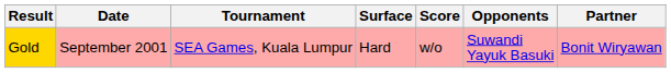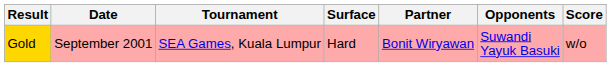 <table class="sortable wikitable">
 <tr>
 <th>Result</th>
 <th>Date</th>
 <th>Tournament</th>
 <th>Surface</th>
+<th class="unsortable">Partner</th>
+<th class="unsortable">Opponents</th>
 <th class="unsortable">Score</th>
-<th class="unsortable">Opponents</th>
-<th class="unsortable">Partner</th>
 </tr>
 <tr style="background:#FFAAAA">
 <td style="background:gold;">Gold</td>
 <td>September 2001</td>
 <td style="background:#FFAAAA"><a href='#'>SEA Games</a>, Kuala Lumpur</td>
 <td>Hard</td>
+<td> <a href='#'>Bonit Wiryawan</a></td>
+<td> <a href='#'>Suwandi</a> <br>  <a href='#'>Yayuk Basuki</a></td>
 <td>w/o</td>
-<td> <a href='#'>Suwandi</a> <br>  <a href='#'>Yayuk Basuki</a></td>
-<td> <a href='#'>Bonit Wiryawan</a></td>
 </tr>
 </table>
